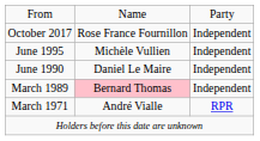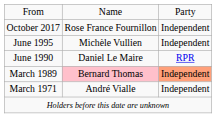 <table class="wikitable">
 <tr>
 <td align=center>From</td>
 <td align=center>Name</td>
 <td align="center">Party</td>
 </tr>
 <tr>
 <td align=center>October 2017</td>
 <td align=center>Rose France Fournillon</td>
 <td align="center">Independent</td>
 </tr>
 <tr>
 <td align=center>June 1995</td>
 <td align=center>Michèle Vullien</td>
 <td align="center">Independent</td>
 </tr>
 <tr>
 <td align=center>June 1990</td>
 <td align=center>Daniel Le Maire</td>
-<td align="center">Independent</td>
+<td align="center"><a href='#'>RPR</a></td>
 </tr>
 <tr>
 <td align=center>March 1989</td>
 <td align=center style="background: pink;">Bernard Thomas</td>
-<td align="center">Independent</td>
+<td align="center" style="background: lightsalmon;">Independent</td>
 </tr>
 <tr>
 <td align=center>March 1971</td>
 <td align=center>André Vialle</td>
-<td align="center"><a href='#'>RPR</a></td>
+<td align="center">Independent</td>
 </tr>
 <tr>
 <td colspan="4" align="center"><small> <em>Holders before this date are unknown</em></small></td>
 </tr>
 </table>
